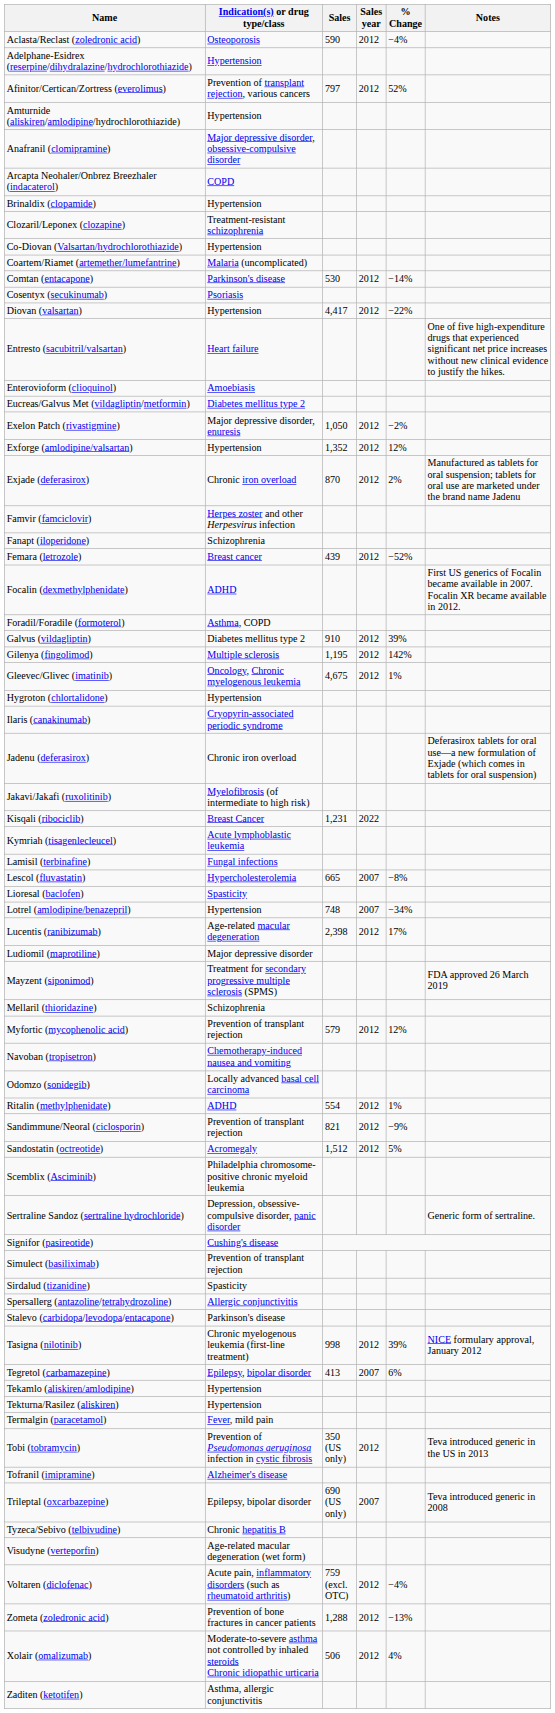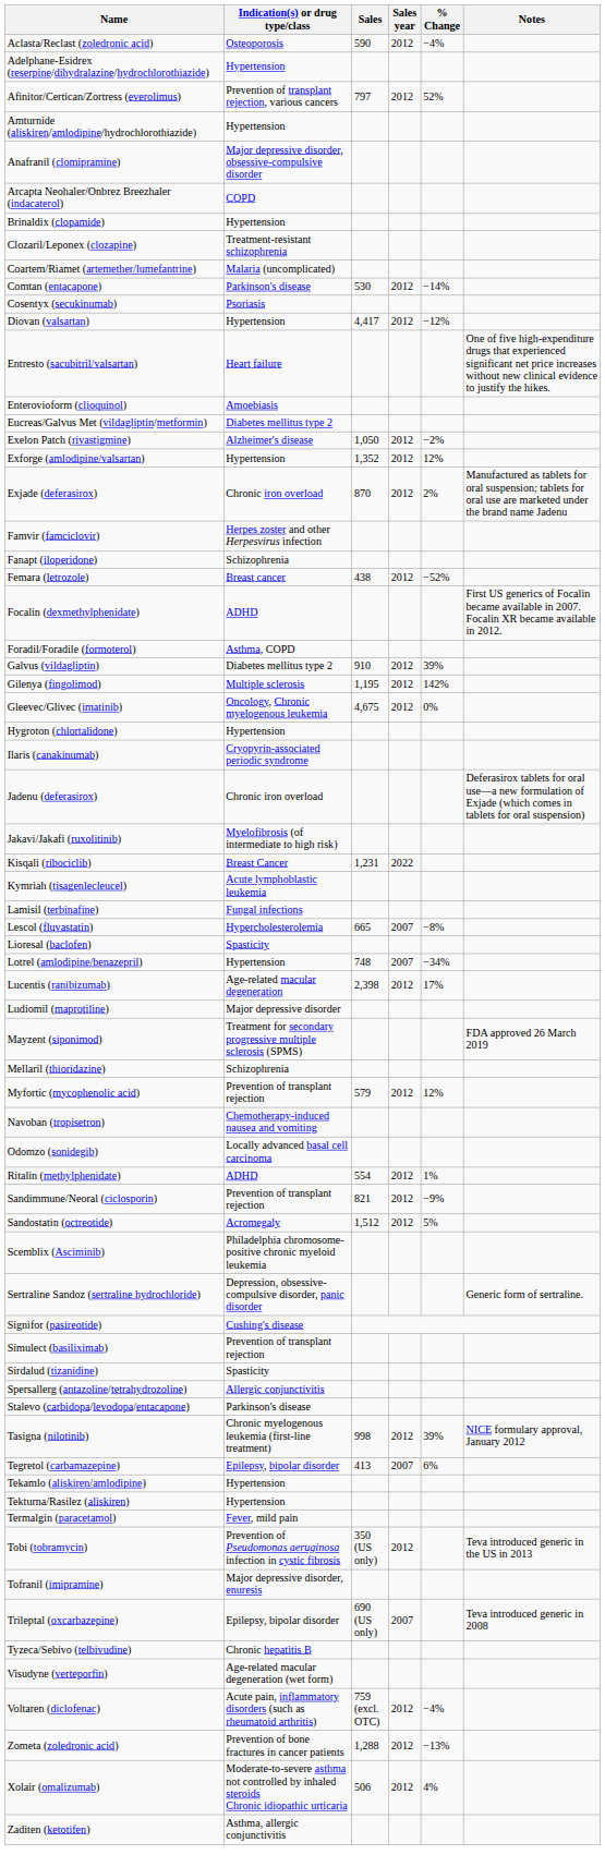 <table class="wikitable sortable">
 <tr>
 <th>Name</th>
 <th><a href='#'>Indication(s)</a> or drug type/class</th>
 <th>Sales </th>
 <th>Sales year</th>
 <th>% Change</th>
 <th>Notes</th>
 </tr>
 <tr>
 <td>Aclasta/Reclast (<a href='#'>zoledronic acid</a>)</td>
 <td><a href='#'>Osteoporosis</a></td>
 <td>590</td>
 <td>2012</td>
 <td>−4%</td>
 <td></td>
 </tr>
 <tr>
 <td>Adelphane-Esidrex (<a href='#'>reserpine</a>/<a href='#'>dihydralazine</a>/<a href='#'>hydrochlorothiazide</a>)</td>
 <td><a href='#'>Hypertension</a></td>
 <td></td>
 <td></td>
 <td></td>
 <td></td>
 </tr>
 <tr>
 <td>Afinitor/Certican/Zortress (<a href='#'>everolimus</a>)</td>
 <td>Prevention of <a href='#'>transplant rejection</a>, various cancers</td>
 <td>797</td>
 <td>2012</td>
 <td>52%</td>
 <td></td>
 </tr>
 <tr>
 <td>Amturnide (<a href='#'>aliskiren</a>/<a href='#'>amlodipine</a>/hydrochlorothiazide)</td>
 <td>Hypertension</td>
 <td></td>
 <td></td>
 <td></td>
 <td></td>
 </tr>
 <tr>
 <td>Anafranil (<a href='#'>clomipramine</a>)</td>
 <td><a href='#'>Major depressive disorder</a>, <a href='#'>obsessive-compulsive disorder</a></td>
 <td></td>
 <td></td>
 <td></td>
 <td></td>
 </tr>
 <tr>
 <td>Arcapta Neohaler/Onbrez Breezhaler (<a href='#'>indacaterol</a>)</td>
 <td><a href='#'>COPD</a></td>
 <td></td>
 <td></td>
 <td></td>
 <td></td>
 </tr>
 <tr>
 <td>Brinaldix (<a href='#'>clopamide</a>)</td>
 <td>Hypertension</td>
 <td></td>
 <td></td>
 <td></td>
 <td></td>
 </tr>
 <tr>
 <td>Clozaril/Leponex (<a href='#'>clozapine</a>)</td>
 <td>Treatment-resistant <a href='#'>schizophrenia</a></td>
 <td></td>
 <td></td>
 <td></td>
 <td></td>
 </tr>
 <tr>
-<td>Co-Diovan (<a href='#'>Valsartan/hydrochlorothiazide</a>)</td>
-<td>Hypertension</td>
-<td></td>
-<td></td>
-<td></td>
-<td></td>
-</tr>
-<tr>
 <td>Coartem/Riamet (<a href='#'>artemether/lumefantrine</a>)</td>
 <td><a href='#'>Malaria</a> (uncomplicated)</td>
 <td></td>
 <td></td>
 <td></td>
 <td></td>
 </tr>
 <tr>
 <td>Comtan (<a href='#'>entacapone</a>)</td>
 <td><a href='#'>Parkinson's disease</a></td>
 <td>530</td>
 <td>2012</td>
 <td>−14%</td>
 <td></td>
 </tr>
 <tr>
 <td>Cosentyx (<a href='#'>secukinumab</a>)</td>
 <td><a href='#'>Psoriasis</a></td>
 <td></td>
 <td></td>
 <td></td>
 <td></td>
 </tr>
 <tr>
 <td>Diovan (<a href='#'>valsartan</a>)</td>
 <td>Hypertension</td>
 <td>4,417</td>
 <td>2012</td>
-<td>−22%</td>
+<td>−12%</td>
 <td></td>
 </tr>
 <tr>
 <td>Entresto (<a href='#'>sacubitril/valsartan</a>)</td>
 <td><a href='#'>Heart failure</a></td>
 <td></td>
 <td></td>
 <td></td>
 <td>One of five high-expenditure drugs that experienced significant net price increases without new clinical evidence to justify the hikes.</td>
 </tr>
 <tr>
 <td>Enterovioform (<a href='#'>clioquinol</a>)</td>
 <td><a href='#'>Amoebiasis</a></td>
 <td></td>
 <td></td>
 <td></td>
 <td></td>
 </tr>
 <tr>
 <td>Eucreas/Galvus Met (<a href='#'>vildagliptin</a>/<a href='#'>metformin</a>)</td>
 <td><a href='#'>Diabetes mellitus type 2</a></td>
 <td></td>
 <td></td>
 <td></td>
 <td></td>
 </tr>
 <tr>
 <td>Exelon Patch (<a href='#'>rivastigmine</a>)</td>
-<td>Major depressive disorder, <a href='#'>enuresis</a></td>
+<td><a href='#'>Alzheimer's disease</a></td>
 <td>1,050</td>
 <td>2012</td>
 <td>−2%</td>
 <td></td>
 </tr>
 <tr>
 <td>Exforge (<a href='#'>amlodipine/valsartan</a>)</td>
 <td>Hypertension</td>
 <td>1,352</td>
 <td>2012</td>
 <td>12%</td>
 <td></td>
 </tr>
 <tr>
 <td>Exjade (<a href='#'>deferasirox</a>)</td>
 <td>Chronic <a href='#'>iron overload</a></td>
 <td>870</td>
 <td>2012</td>
 <td>2%</td>
 <td>Manufactured as tablets for oral suspension; tablets for oral use are marketed under the brand name Jadenu</td>
 </tr>
 <tr>
 <td>Famvir (<a href='#'>famciclovir</a>)</td>
 <td><a href='#'>Herpes zoster</a> and other <em>Herpesvirus</em> infection</td>
 <td></td>
 <td></td>
 <td></td>
 <td></td>
 </tr>
 <tr>
 <td>Fanapt (<a href='#'>iloperidone</a>)</td>
 <td>Schizophrenia</td>
 <td></td>
 <td></td>
 <td></td>
 <td></td>
 </tr>
 <tr>
 <td>Femara (<a href='#'>letrozole</a>)</td>
 <td><a href='#'>Breast cancer</a></td>
-<td>439</td>
+<td>438</td>
 <td>2012</td>
 <td>−52%</td>
 <td></td>
 </tr>
 <tr>
 <td>Focalin (<a href='#'>dexmethylphenidate</a>)</td>
 <td><a href='#'>ADHD</a></td>
 <td></td>
 <td></td>
 <td></td>
 <td>First US generics of Focalin became available in 2007. Focalin XR became available in 2012.</td>
 </tr>
 <tr>
 <td>Foradil/Foradile (<a href='#'>formoterol</a>)</td>
 <td><a href='#'>Asthma</a>, COPD</td>
 <td></td>
 <td></td>
 <td></td>
 <td></td>
 </tr>
 <tr>
 <td>Galvus (<a href='#'>vildagliptin</a>)</td>
 <td>Diabetes mellitus type 2</td>
 <td>910</td>
 <td>2012</td>
 <td>39%</td>
 <td></td>
 </tr>
 <tr>
 <td>Gilenya (<a href='#'>fingolimod</a>)</td>
 <td><a href='#'>Multiple sclerosis</a></td>
 <td>1,195</td>
 <td>2012</td>
 <td>142%</td>
 <td></td>
 </tr>
 <tr>
 <td>Gleevec/Glivec (<a href='#'>imatinib</a>)</td>
 <td><a href='#'>Oncology</a>, <a href='#'>Chronic myelogenous leukemia</a></td>
 <td>4,675</td>
 <td>2012</td>
-<td>1%</td>
+<td>0%</td>
 <td></td>
 </tr>
 <tr>
 <td>Hygroton (<a href='#'>chlortalidone</a>)</td>
 <td>Hypertension</td>
 <td></td>
 <td></td>
 <td></td>
 <td></td>
 </tr>
 <tr>
 <td>Ilaris (<a href='#'>canakinumab</a>)</td>
 <td><a href='#'>Cryopyrin-associated periodic syndrome</a></td>
 <td></td>
 <td></td>
 <td></td>
 <td></td>
 </tr>
 <tr>
 <td>Jadenu (<a href='#'>deferasirox</a>)</td>
 <td>Chronic iron overload</td>
 <td></td>
 <td></td>
 <td></td>
 <td>Deferasirox tablets for oral use—a new formulation of Exjade (which comes in tablets for oral suspension)</td>
 </tr>
 <tr>
 <td>Jakavi/Jakafi (<a href='#'>ruxolitinib</a>)</td>
 <td><a href='#'>Myelofibrosis</a> (of intermediate to high risk)</td>
 <td></td>
 <td></td>
 <td></td>
 <td></td>
 </tr>
 <tr>
 <td>Kisqali (<a href='#'>ribociclib</a>)</td>
 <td><a href='#'>Breast Cancer</a></td>
 <td>1,231</td>
 <td>2022</td>
 <td></td>
 <td></td>
 </tr>
 <tr>
 <td>Kymriah (<a href='#'>tisagenlecleucel</a>)</td>
 <td><a href='#'>Acute lymphoblastic leukemia</a></td>
 <td></td>
 <td></td>
 <td></td>
 </tr>
 <tr>
 <td>Lamisil (<a href='#'>terbinafine</a>)</td>
 <td><a href='#'>Fungal infections</a></td>
 <td></td>
 <td></td>
 <td></td>
 <td></td>
 </tr>
 <tr>
 <td>Lescol (<a href='#'>fluvastatin</a>)</td>
 <td><a href='#'>Hypercholesterolemia</a></td>
 <td>665</td>
 <td>2007</td>
 <td>−8%</td>
 <td></td>
 </tr>
 <tr>
 <td>Lioresal (<a href='#'>baclofen</a>)</td>
 <td><a href='#'>Spasticity</a></td>
 <td></td>
 <td></td>
 <td></td>
 <td></td>
 </tr>
 <tr>
 <td>Lotrel (<a href='#'>amlodipine/benazepril</a>)</td>
 <td>Hypertension</td>
 <td>748</td>
 <td>2007</td>
 <td>−34%</td>
 <td></td>
 </tr>
 <tr>
 <td>Lucentis (<a href='#'>ranibizumab</a>)</td>
 <td>Age-related <a href='#'>macular degeneration</a></td>
 <td>2,398</td>
 <td>2012</td>
 <td>17%</td>
 <td></td>
 </tr>
 <tr>
 <td>Ludiomil (<a href='#'>maprotiline</a>)</td>
 <td>Major depressive disorder</td>
 <td></td>
 <td></td>
 <td></td>
 <td></td>
 </tr>
 <tr>
 <td>Mayzent (<a href='#'>siponimod</a>)</td>
 <td>Treatment for <a href='#'>secondary progressive multiple sclerosis</a> (SPMS)</td>
 <td></td>
 <td></td>
 <td></td>
 <td>FDA approved 26 March 2019</td>
 </tr>
 <tr>
 <td>Mellaril (<a href='#'>thioridazine</a>)</td>
 <td>Schizophrenia</td>
 <td></td>
 <td></td>
 <td></td>
 <td></td>
 </tr>
 <tr>
 <td>Myfortic (<a href='#'>mycophenolic acid</a>)</td>
 <td>Prevention of transplant rejection</td>
 <td>579</td>
 <td>2012</td>
 <td>12%</td>
 <td></td>
 </tr>
 <tr>
 <td>Navoban (<a href='#'>tropisetron</a>)</td>
 <td><a href='#'>Chemotherapy-induced nausea and vomiting</a></td>
 <td></td>
 <td></td>
 <td></td>
 <td></td>
 </tr>
 <tr>
 <td>Odomzo (<a href='#'>sonidegib</a>)</td>
 <td>Locally advanced <a href='#'>basal cell carcinoma</a></td>
 <td></td>
 <td></td>
 <td></td>
 <td></td>
 </tr>
 <tr>
 <td>Ritalin (<a href='#'>methylphenidate</a>)</td>
 <td><a href='#'>ADHD</a></td>
 <td>554</td>
 <td>2012</td>
 <td>1%</td>
 <td></td>
 </tr>
 <tr>
 <td>Sandimmune/Neoral (<a href='#'>ciclosporin</a>)</td>
 <td>Prevention of transplant rejection</td>
 <td>821</td>
 <td>2012</td>
 <td>−9%</td>
 <td></td>
 </tr>
 <tr>
 <td>Sandostatin (<a href='#'>octreotide</a>)</td>
 <td><a href='#'>Acromegaly</a></td>
 <td>1,512</td>
 <td>2012</td>
 <td>5%</td>
 <td></td>
 </tr>
 <tr>
 <td>Scemblix (<a href='#'>Asciminib</a>)</td>
 <td>Philadelphia chromosome-positive chronic myeloid leukemia</td>
 <td></td>
 <td></td>
 <td></td>
 <td></td>
 </tr>
 <tr Scemblix (>
 <td>Sertraline Sandoz (<a href='#'>sertraline hydrochloride</a>)</td>
 <td>Depression, obsessive-compulsive disorder, <a href='#'>panic disorder</a></td>
 <td></td>
 <td></td>
 <td></td>
 <td>Generic form of sertraline.</td>
 </tr>
 <tr>
 <td>Signifor (<a href='#'>pasireotide</a>)</td>
 <td><a href='#'>Cushing's disease</a></td>
 </tr>
 <tr>
 <td>Simulect (<a href='#'>basiliximab</a>)</td>
 <td>Prevention of transplant rejection</td>
 <td></td>
 <td></td>
 <td></td>
 <td></td>
 </tr>
 <tr>
 <td>Sirdalud (<a href='#'>tizanidine</a>)</td>
 <td>Spasticity</td>
 <td></td>
 <td></td>
 <td></td>
 <td></td>
 </tr>
 <tr>
 <td>Spersallerg (<a href='#'>antazoline</a>/<a href='#'>tetrahydrozoline</a>)</td>
 <td><a href='#'>Allergic conjunctivitis</a></td>
 <td></td>
 <td></td>
 <td></td>
 <td></td>
 </tr>
 <tr>
 <td>Stalevo (<a href='#'>carbidopa</a>/<a href='#'>levodopa</a>/<a href='#'>entacapone</a>)</td>
 <td>Parkinson's disease</td>
 <td></td>
 <td></td>
 <td></td>
 <td></td>
 </tr>
 <tr>
 <td>Tasigna (<a href='#'>nilotinib</a>)</td>
 <td>Chronic myelogenous leukemia (first-line treatment)</td>
 <td>998</td>
 <td>2012</td>
 <td>39%</td>
 <td><a href='#'>NICE</a> formulary approval, January 2012</td>
 </tr>
 <tr>
 <td>Tegretol (<a href='#'>carbamazepine</a>)</td>
 <td><a href='#'>Epilepsy</a>, <a href='#'>bipolar disorder</a></td>
 <td>413</td>
 <td>2007</td>
 <td>6%</td>
 <td></td>
 </tr>
 <tr>
 <td>Tekamlo (<a href='#'>aliskiren/amlodipine</a>)</td>
 <td>Hypertension</td>
 <td></td>
 <td></td>
 <td></td>
 <td></td>
 </tr>
 <tr>
 <td>Tekturna/Rasilez (<a href='#'>aliskiren</a>)</td>
 <td>Hypertension</td>
 <td></td>
 <td></td>
 <td></td>
 <td></td>
 </tr>
 <tr>
 <td>Termalgin (<a href='#'>paracetamol</a>)</td>
 <td><a href='#'>Fever</a>, mild pain</td>
 <td></td>
 <td></td>
 <td></td>
 <td></td>
 </tr>
 <tr>
 <td>Tobi (<a href='#'>tobramycin</a>)</td>
 <td>Prevention of <em><a href='#'>Pseudomonas aeruginosa</a></em> infection in <a href='#'>cystic fibrosis</a></td>
 <td>350 (US only)</td>
 <td>2012</td>
 <td></td>
 <td>Teva introduced generic in the US in 2013</td>
 </tr>
 <tr>
 <td>Tofranil (<a href='#'>imipramine</a>)</td>
-<td><a href='#'>Alzheimer's disease</a></td>
+<td>Major depressive disorder, <a href='#'>enuresis</a></td>
 <td></td>
 <td></td>
 <td></td>
 <td></td>
 </tr>
 <tr>
 <td>Trileptal (<a href='#'>oxcarbazepine</a>)</td>
 <td>Epilepsy, bipolar disorder</td>
 <td>690 (US only)</td>
 <td>2007</td>
 <td></td>
 <td>Teva introduced generic in 2008</td>
 </tr>
 <tr>
 <td>Tyzeca/Sebivo (<a href='#'>telbivudine</a>)</td>
 <td>Chronic <a href='#'>hepatitis B</a></td>
 <td></td>
 <td></td>
 <td></td>
 <td></td>
 </tr>
 <tr>
 <td>Visudyne (<a href='#'>verteporfin</a>)</td>
 <td>Age-related macular degeneration (wet form)</td>
 <td></td>
 <td></td>
 <td></td>
 <td></td>
 </tr>
 <tr>
 <td>Voltaren (<a href='#'>diclofenac</a>)</td>
 <td>Acute pain, <a href='#'>inflammatory disorders</a> (such as <a href='#'>rheumatoid arthritis</a>)</td>
 <td>759 (excl. OTC)</td>
 <td>2012</td>
 <td>−4%</td>
 <td></td>
 </tr>
 <tr>
 <td>Zometa (<a href='#'>zoledronic acid</a>)</td>
 <td>Prevention of bone fractures in cancer patients</td>
 <td>1,288</td>
 <td>2012</td>
 <td>−13%</td>
 <td></td>
 </tr>
 <tr>
 <td>Xolair (<a href='#'>omalizumab</a>)</td>
 <td>Moderate-to-severe <a href='#'>asthma</a> not controlled by inhaled <a href='#'>steroids</a><br><a href='#'>Chronic idiopathic urticaria</a></td>
 <td>506</td>
 <td>2012</td>
 <td>4%</td>
 <td></td>
 </tr>
 <tr>
 <td>Zaditen (<a href='#'>ketotifen</a>)</td>
 <td>Asthma, allergic conjunctivitis</td>
 <td></td>
 <td></td>
 <td></td>
 <td></td>
 </tr>
 </table>
